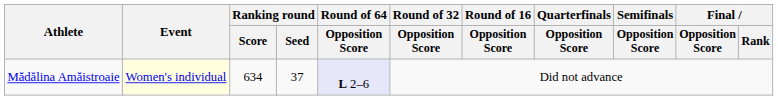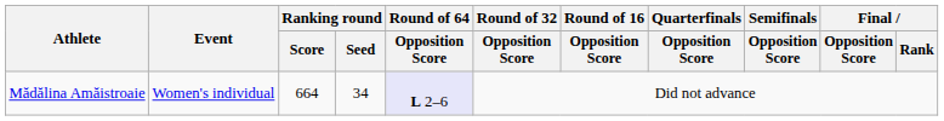 <table class="wikitable" style="font-size:90%">
 <tr>
 <th rowspan="2">Athlete</th>
 <th rowspan="2">Event</th>
 <th colspan="2">Ranking round</th>
 <th>Round of 64</th>
 <th>Round of 32</th>
 <th>Round of 16</th>
 <th>Quarterfinals</th>
 <th>Semifinals</th>
 <th colspan="2">Final / </th>
 </tr>
 <tr style="font-size:95%">
 <th>Score</th>
 <th>Seed</th>
 <th>Opposition<br>Score</th>
 <th>Opposition<br>Score</th>
 <th>Opposition<br>Score</th>
 <th>Opposition<br>Score</th>
 <th>Opposition<br>Score</th>
 <th>Opposition<br>Score</th>
 <th>Rank</th>
 </tr>
 <tr align=center>
 <td align=left><a href='#'>Mădălina Amăistroaie</a></td>
-<td align=left style="background: lightyellow;"><a href='#'>Women's individual</a></td>
-<td>634</td>
-<td>37</td>
+<td align=left><a href='#'>Women's individual</a></td>
+<td>664</td>
+<td>34</td>
 <td style="background: lavender;"> <br><strong>L</strong> 2–6</td>
 <td colspan=6>Did not advance</td>
 </tr>
 </table>
